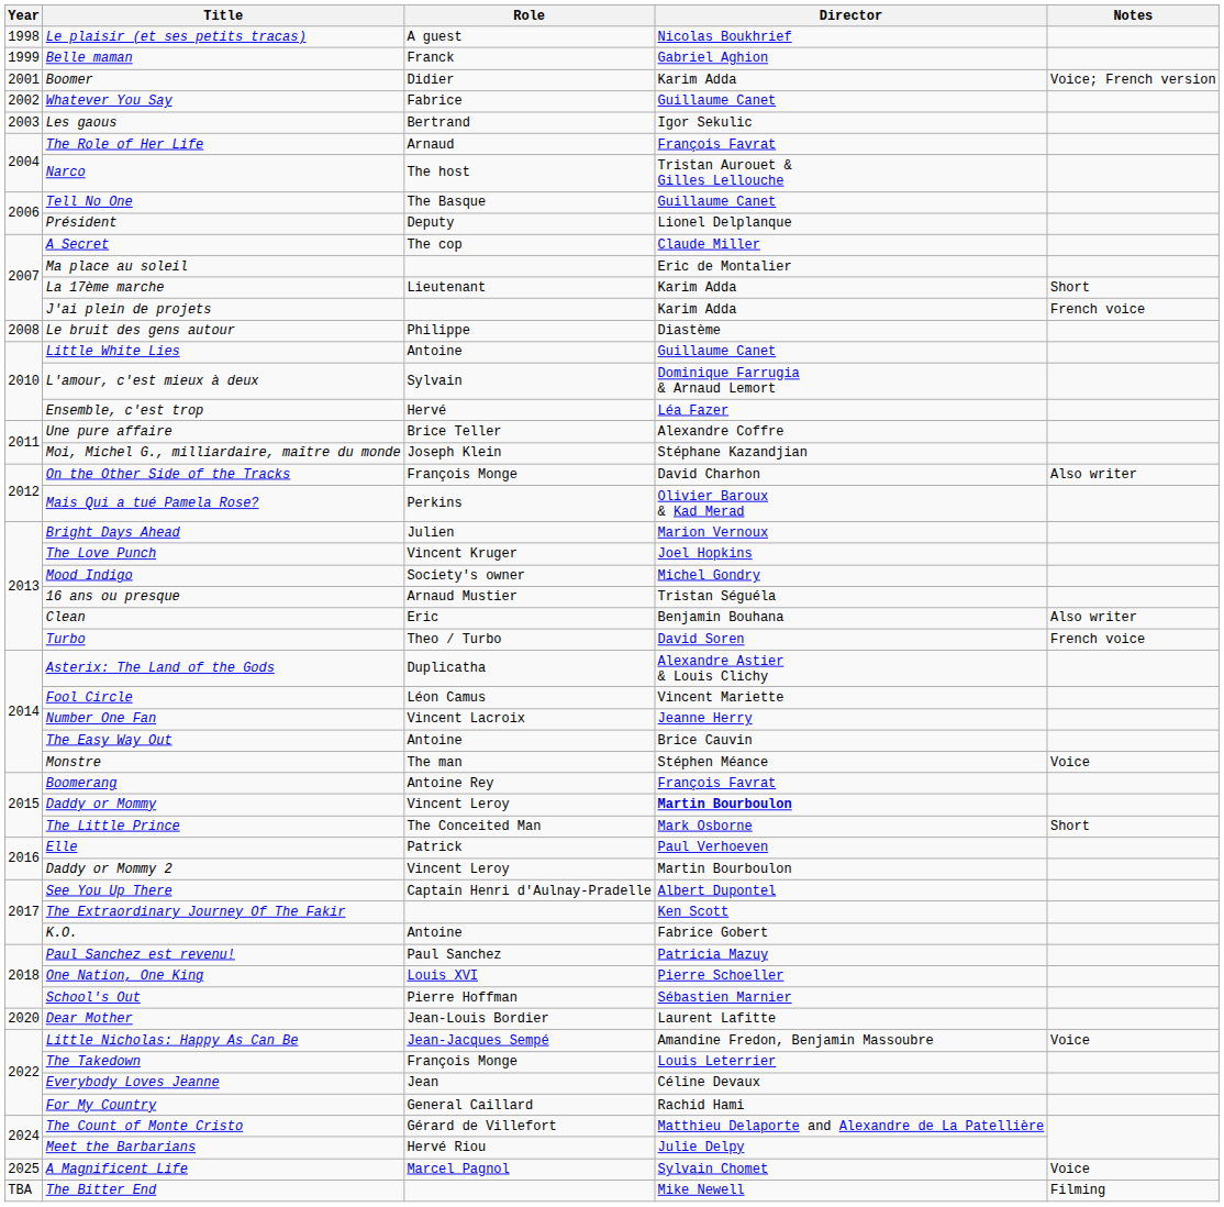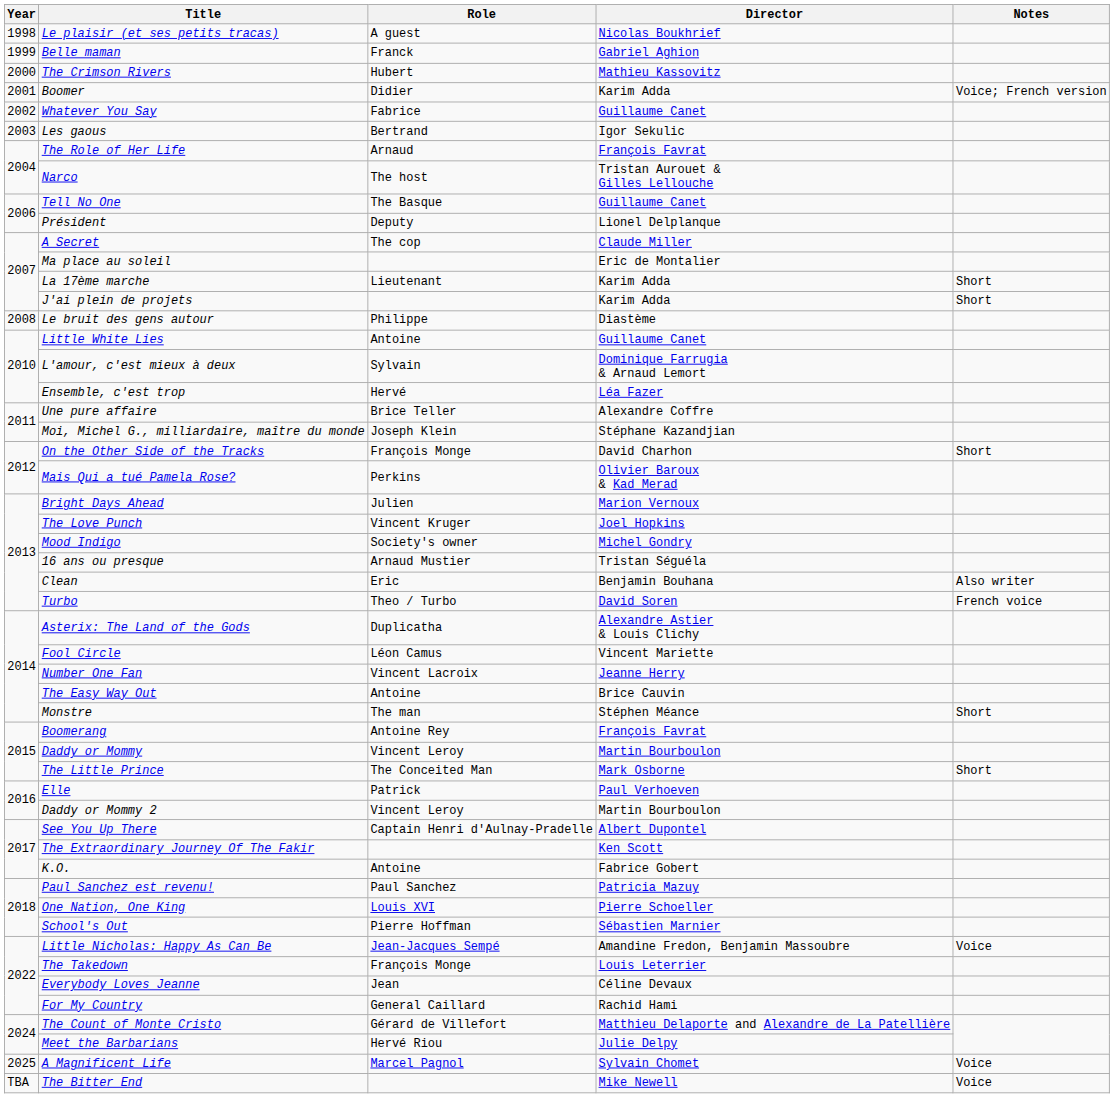 <table class="wikitable sortable">
 <tr>
 <th>Year</th>
 <th>Title</th>
 <th>Role</th>
 <th>Director</th>
 <th class="unsortable">Notes</th>
 </tr>
 <tr>
 <td>1998</td>
 <td><em><a href='#'>Le plaisir (et ses petits tracas)</a></em></td>
 <td>A guest</td>
 <td><a href='#'>Nicolas Boukhrief</a></td>
 <td></td>
 </tr>
 <tr>
 <td>1999</td>
 <td><em><a href='#'>Belle maman</a></em></td>
 <td>Franck</td>
 <td><a href='#'>Gabriel Aghion</a></td>
+<td></td>
+</tr>
+<tr>
+<td>2000</td>
+<td><em><a href='#'>The Crimson Rivers</a></em></td>
+<td>Hubert</td>
+<td><a href='#'>Mathieu Kassovitz</a></td>
 <td></td>
 </tr>
 <tr>
 <td>2001</td>
 <td><em>Boomer</em></td>
 <td>Didier</td>
 <td>Karim Adda</td>
 <td>Voice; French version</td>
 </tr>
 <tr>
 <td>2002</td>
 <td><em><a href='#'>Whatever You Say</a></em></td>
 <td>Fabrice</td>
 <td><a href='#'>Guillaume Canet</a></td>
 <td></td>
 </tr>
 <tr>
 <td>2003</td>
 <td><em>Les gaous</em></td>
 <td>Bertrand</td>
 <td>Igor Sekulic</td>
 <td></td>
 </tr>
 <tr>
 <td rowspan=2>2004</td>
 <td><em><a href='#'>The Role of Her Life</a></em></td>
 <td>Arnaud</td>
 <td><a href='#'>François Favrat</a></td>
 <td></td>
 </tr>
 <tr>
 <td><em><a href='#'>Narco</a></em></td>
 <td>The host</td>
 <td>Tristan Aurouet &<br> <a href='#'>Gilles Lellouche</a></td>
 <td></td>
 </tr>
 <tr>
 <td rowspan=2>2006</td>
 <td><em><a href='#'>Tell No One</a></em></td>
 <td>The Basque</td>
 <td><a href='#'>Guillaume Canet</a></td>
 <td></td>
 </tr>
 <tr>
 <td><em>Président</em></td>
 <td>Deputy</td>
 <td>Lionel Delplanque</td>
 <td></td>
 </tr>
 <tr>
 <td rowspan=4>2007</td>
 <td><em><a href='#'>A Secret</a></em></td>
 <td>The cop</td>
 <td><a href='#'>Claude Miller</a></td>
 <td></td>
 </tr>
 <tr>
 <td><em>Ma place au soleil</em></td>
 <td></td>
 <td>Eric de Montalier</td>
 <td></td>
 </tr>
 <tr>
 <td><em>La 17ème marche</em></td>
 <td>Lieutenant</td>
 <td>Karim Adda</td>
 <td>Short</td>
 </tr>
 <tr>
 <td><em>J'ai plein de projets</em></td>
 <td></td>
 <td>Karim Adda</td>
-<td>French voice</td>
+<td>Short</td>
 </tr>
 <tr>
 <td>2008</td>
 <td><em>Le bruit des gens autour</em></td>
 <td>Philippe</td>
 <td>Diastème</td>
 <td></td>
 </tr>
 <tr>
 <td rowspan=3>2010</td>
 <td><em><a href='#'>Little White Lies</a></em></td>
 <td>Antoine</td>
 <td><a href='#'>Guillaume Canet</a></td>
 <td></td>
 </tr>
 <tr>
 <td><em>L'amour, c'est mieux à deux</em></td>
 <td>Sylvain</td>
 <td><a href='#'>Dominique Farrugia</a> <br>& Arnaud Lemort</td>
 <td></td>
 </tr>
 <tr>
 <td><em>Ensemble, c'est trop</em></td>
 <td>Hervé</td>
 <td><a href='#'>Léa Fazer</a></td>
 <td></td>
 </tr>
 <tr>
 <td rowspan=2>2011</td>
 <td><em>Une pure affaire</em></td>
 <td>Brice Teller</td>
 <td>Alexandre Coffre</td>
 <td></td>
 </tr>
 <tr>
 <td><em>Moi, Michel G., milliardaire, maître du monde</em></td>
 <td>Joseph Klein</td>
 <td>Stéphane Kazandjian</td>
 <td></td>
 </tr>
 <tr>
 <td rowspan=2>2012</td>
 <td><em><a href='#'>On the Other Side of the Tracks</a></em></td>
 <td>François Monge</td>
 <td>David Charhon</td>
-<td>Also writer</td>
+<td>Short</td>
 </tr>
 <tr>
 <td><em><a href='#'>Mais Qui a tué Pamela Rose?</a></em></td>
 <td>Perkins</td>
 <td><a href='#'>Olivier Baroux</a> <br>& <a href='#'>Kad Merad</a></td>
 <td></td>
 </tr>
 <tr>
 <td rowspan=6>2013</td>
 <td><em><a href='#'>Bright Days Ahead</a></em></td>
 <td>Julien</td>
 <td><a href='#'>Marion Vernoux</a></td>
 <td></td>
 </tr>
 <tr>
 <td><em><a href='#'>The Love Punch</a></em></td>
 <td>Vincent Kruger</td>
 <td><a href='#'>Joel Hopkins</a></td>
 <td></td>
 </tr>
 <tr>
 <td><em><a href='#'>Mood Indigo</a></em></td>
 <td>Society's owner</td>
 <td><a href='#'>Michel Gondry</a></td>
 <td></td>
 </tr>
 <tr>
 <td><em>16 ans ou presque</em></td>
 <td>Arnaud Mustier</td>
 <td>Tristan Séguéla</td>
 <td></td>
 </tr>
 <tr>
 <td><em>Clean</em></td>
 <td>Eric</td>
 <td>Benjamin Bouhana</td>
 <td>Also writer</td>
 </tr>
 <tr>
 <td><em><a href='#'>Turbo</a></em></td>
 <td>Theo / Turbo</td>
 <td><a href='#'>David Soren</a></td>
 <td>French voice</td>
 </tr>
 <tr>
 <td rowspan=5>2014</td>
 <td><em><a href='#'>Asterix: The Land of the Gods</a></em></td>
 <td>Duplicatha</td>
 <td><a href='#'>Alexandre Astier</a> <br>& Louis Clichy</td>
 <td></td>
 </tr>
 <tr>
 <td><em><a href='#'>Fool Circle</a></em></td>
 <td>Léon Camus</td>
 <td>Vincent Mariette</td>
 <td></td>
 </tr>
 <tr>
 <td><em><a href='#'>Number One Fan</a></em></td>
 <td>Vincent Lacroix</td>
 <td><a href='#'>Jeanne Herry</a></td>
 <td></td>
 </tr>
 <tr>
 <td><em><a href='#'>The Easy Way Out</a></em></td>
 <td>Antoine</td>
 <td>Brice Cauvin</td>
 <td></td>
 </tr>
 <tr>
 <td><em>Monstre</em></td>
 <td>The man</td>
 <td>Stéphen Méance</td>
-<td>Voice</td>
+<td>Short</td>
 </tr>
 <tr>
 <td rowspan=3>2015</td>
 <td><em><a href='#'>Boomerang</a></em></td>
 <td>Antoine Rey</td>
 <td><a href='#'>François Favrat</a></td>
 <td></td>
 </tr>
 <tr>
 <td><em><a href='#'>Daddy or Mommy</a></em></td>
 <td>Vincent Leroy</td>
-<td><strong><a href='#'>Martin Bourboulon</a></strong></td>
+<td><a href='#'>Martin Bourboulon</a></td>
 <td></td>
 </tr>
 <tr>
 <td><em><a href='#'>The Little Prince</a></em></td>
 <td>The Conceited Man</td>
 <td><a href='#'>Mark Osborne</a></td>
 <td>Short</td>
 </tr>
 <tr>
 <td rowspan=2>2016</td>
 <td><em><a href='#'>Elle</a></em></td>
 <td>Patrick</td>
 <td><a href='#'>Paul Verhoeven</a></td>
 <td></td>
 </tr>
 <tr>
 <td><em>Daddy or Mommy 2</em></td>
 <td>Vincent Leroy</td>
 <td>Martin Bourboulon</td>
 <td></td>
 </tr>
 <tr>
 <td rowspan=3>2017</td>
 <td><em><a href='#'>See You Up There</a></em></td>
 <td>Captain Henri d'Aulnay-Pradelle</td>
 <td><a href='#'>Albert Dupontel</a></td>
 <td></td>
 </tr>
 <tr>
 <td><em><a href='#'>The Extraordinary Journey Of The Fakir</a></em></td>
 <td></td>
 <td><a href='#'>Ken Scott</a></td>
 <td></td>
 </tr>
 <tr>
 <td><em>K.O.</em></td>
 <td>Antoine</td>
 <td>Fabrice Gobert</td>
 <td></td>
 </tr>
 <tr>
 <td rowspan=3>2018</td>
 <td><em><a href='#'>Paul Sanchez est revenu!</a></em></td>
 <td>Paul Sanchez</td>
 <td><a href='#'>Patricia Mazuy</a></td>
 <td></td>
 </tr>
 <tr>
 <td><em><a href='#'>One Nation, One King</a></em></td>
 <td><a href='#'>Louis XVI</a></td>
 <td><a href='#'>Pierre Schoeller</a></td>
 <td></td>
 </tr>
 <tr>
 <td><em><a href='#'>School's Out</a></em></td>
 <td>Pierre Hoffman</td>
 <td><a href='#'>Sébastien Marnier</a></td>
 <td></td>
 </tr>
 <tr>
-<td>2020</td>
-<td><em><a href='#'>Dear Mother</a></em></td>
-<td>Jean-Louis Bordier</td>
-<td>Laurent Lafitte</td>
-<td></td>
-</tr>
-<tr>
 <td rowspan=4>2022</td>
 <td><em><a href='#'>Little Nicholas: Happy As Can Be</a></em></td>
 <td><a href='#'>Jean-Jacques Sempé</a></td>
 <td>Amandine Fredon, Benjamin Massoubre</td>
 <td>Voice</td>
 </tr>
 <tr>
 <td><em><a href='#'>The Takedown</a></em></td>
 <td>François Monge</td>
 <td><a href='#'>Louis Leterrier</a></td>
 <td></td>
 </tr>
 <tr>
 <td><em><a href='#'>Everybody Loves Jeanne</a></em></td>
 <td>Jean</td>
 <td>Céline Devaux</td>
 <td></td>
 </tr>
 <tr>
 <td><em><a href='#'>For My Country</a></em></td>
 <td>General Caillard</td>
 <td>Rachid Hami</td>
 <td></td>
 </tr>
 <tr>
 <td rowspan=2>2024</td>
 <td><em><a href='#'>The Count of Monte Cristo</a></em></td>
 <td>Gérard de Villefort</td>
 <td><a href='#'>Matthieu Delaporte</a> and <a href='#'>Alexandre de La Patellière</a></td>
 </tr>
 <tr>
 <td><em><a href='#'>Meet the Barbarians</a></em></td>
 <td>Hervé Riou</td>
 <td><a href='#'>Julie Delpy</a></td>
 </tr>
 <tr>
 <td>2025</td>
 <td><em><a href='#'>A Magnificent Life</a></em></td>
 <td><a href='#'>Marcel Pagnol</a></td>
 <td><a href='#'>Sylvain Chomet</a></td>
 <td>Voice</td>
 </tr>
 <tr>
 <td>TBA</td>
 <td><em><a href='#'>The Bitter End</a></em></td>
 <td></td>
 <td><a href='#'>Mike Newell</a></td>
-<td>Filming</td>
+<td>Voice</td>
 </tr>
 </table>
